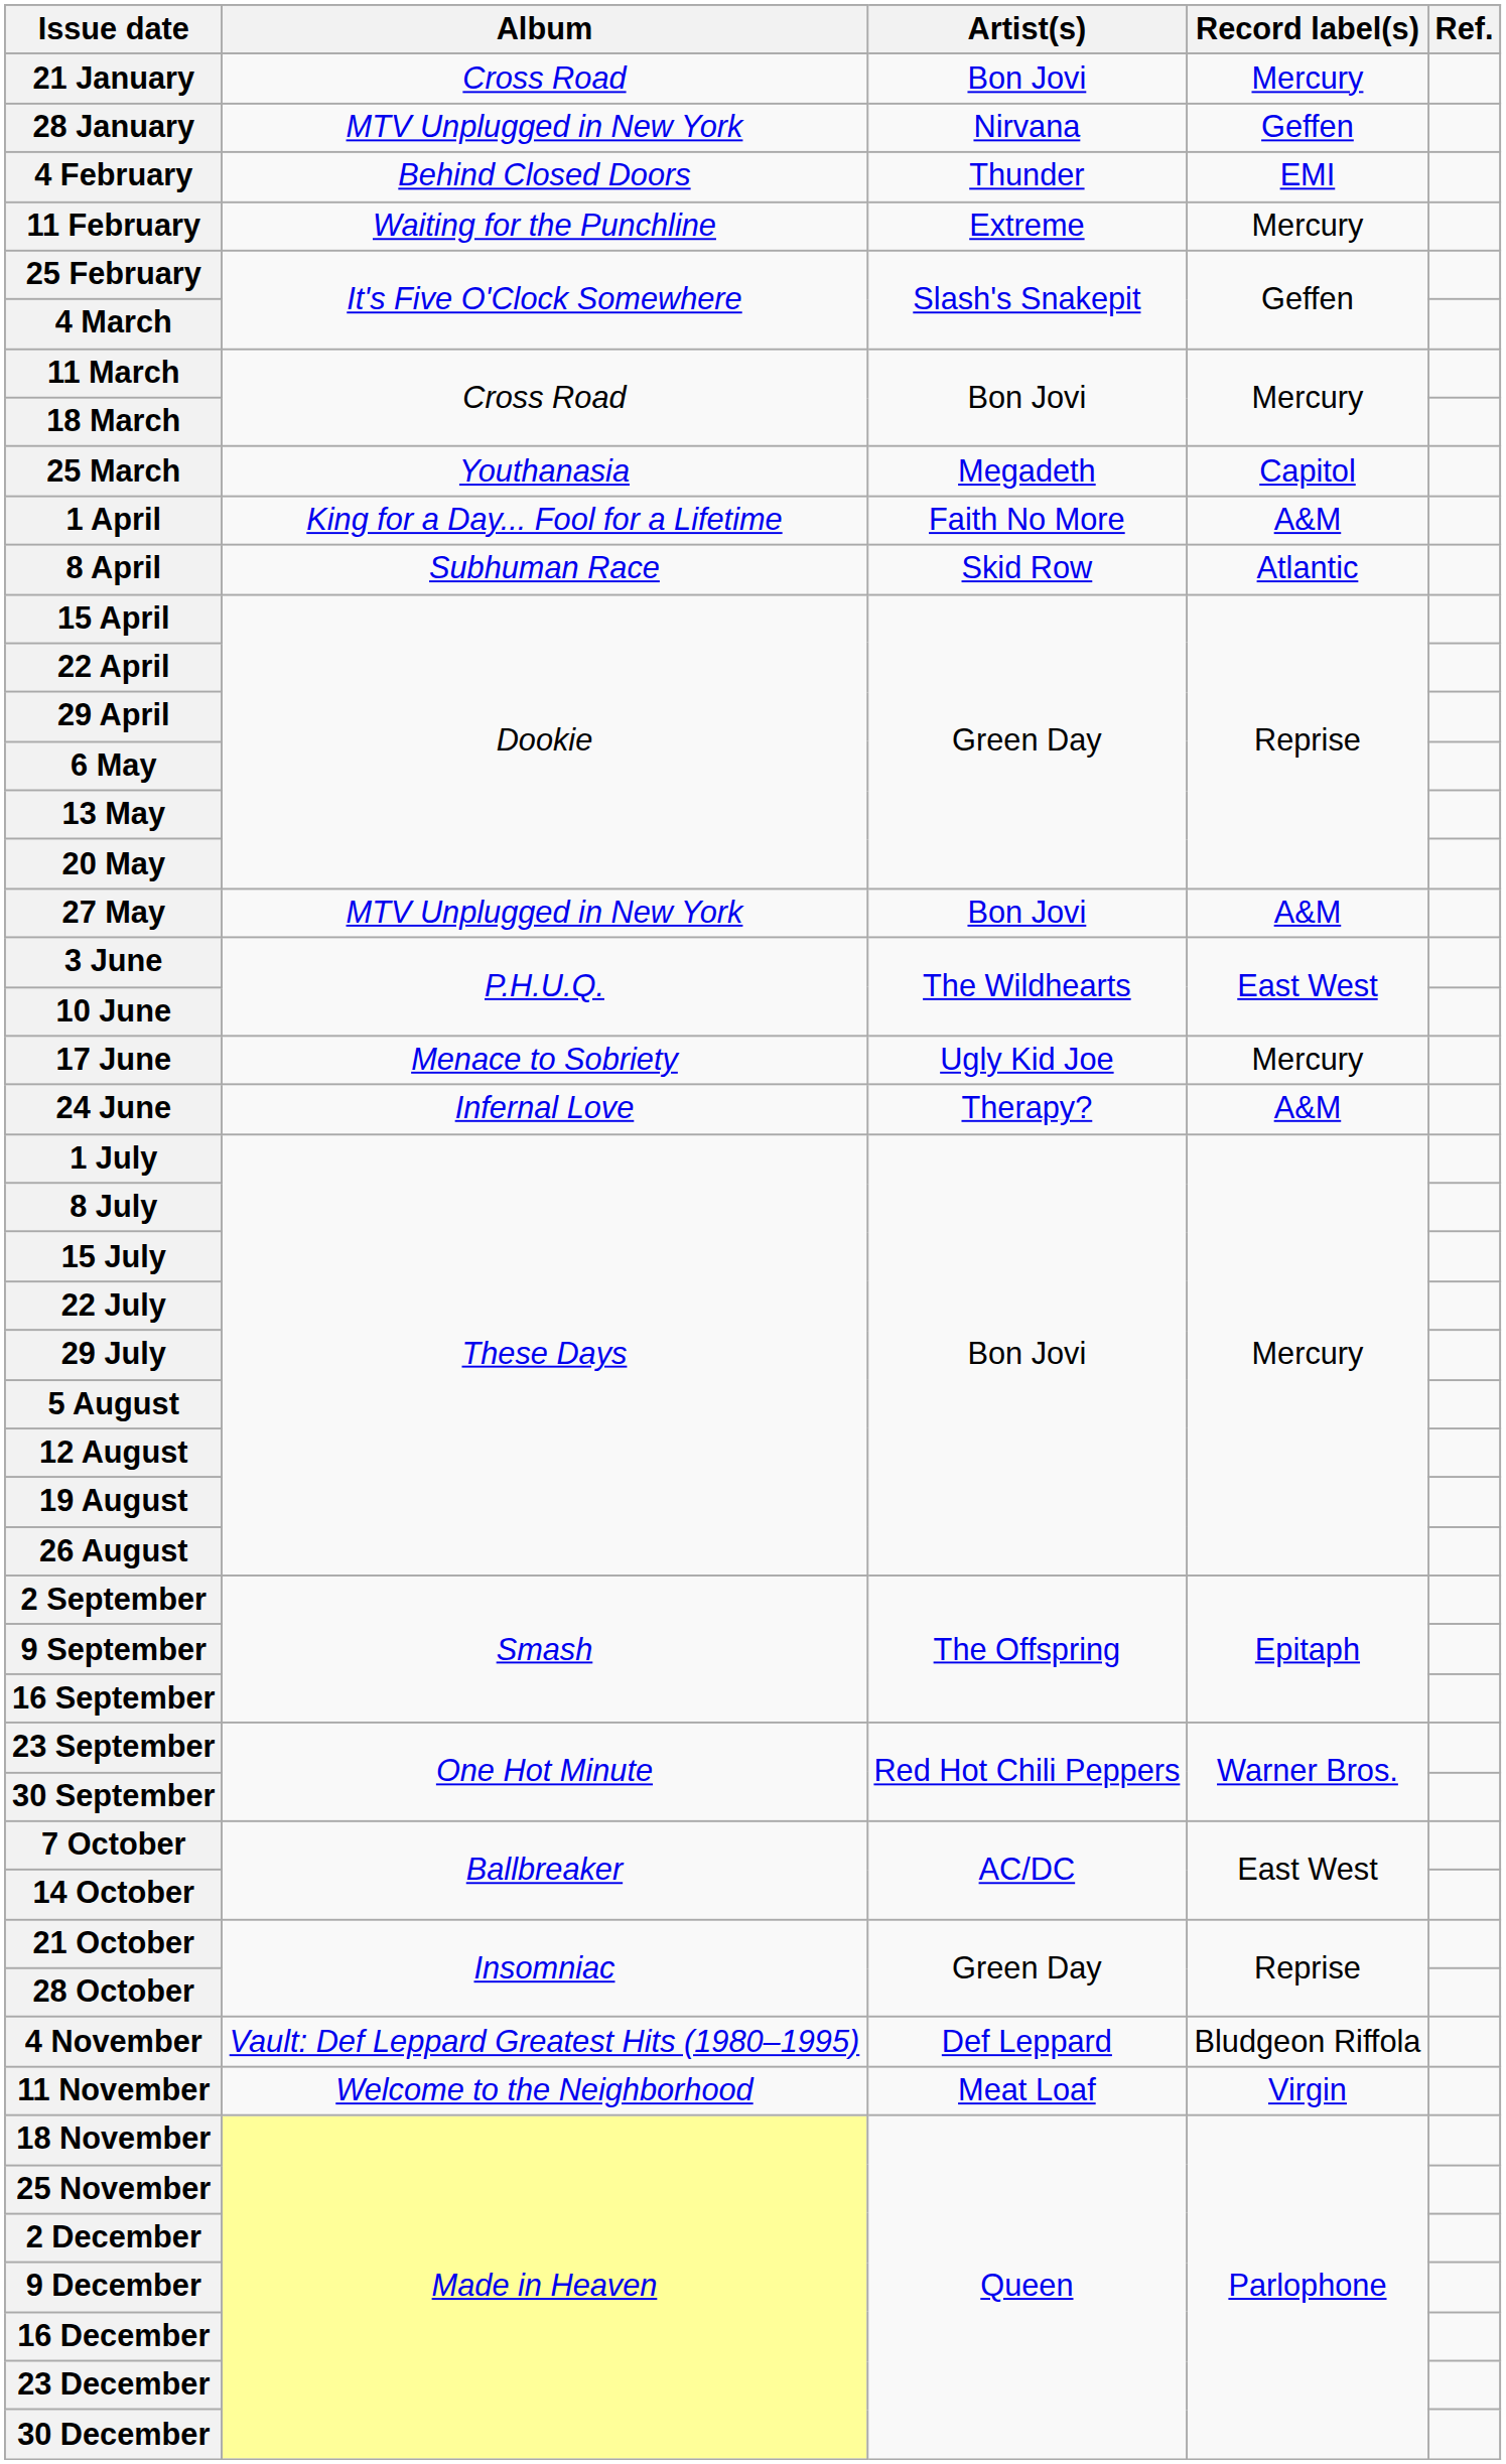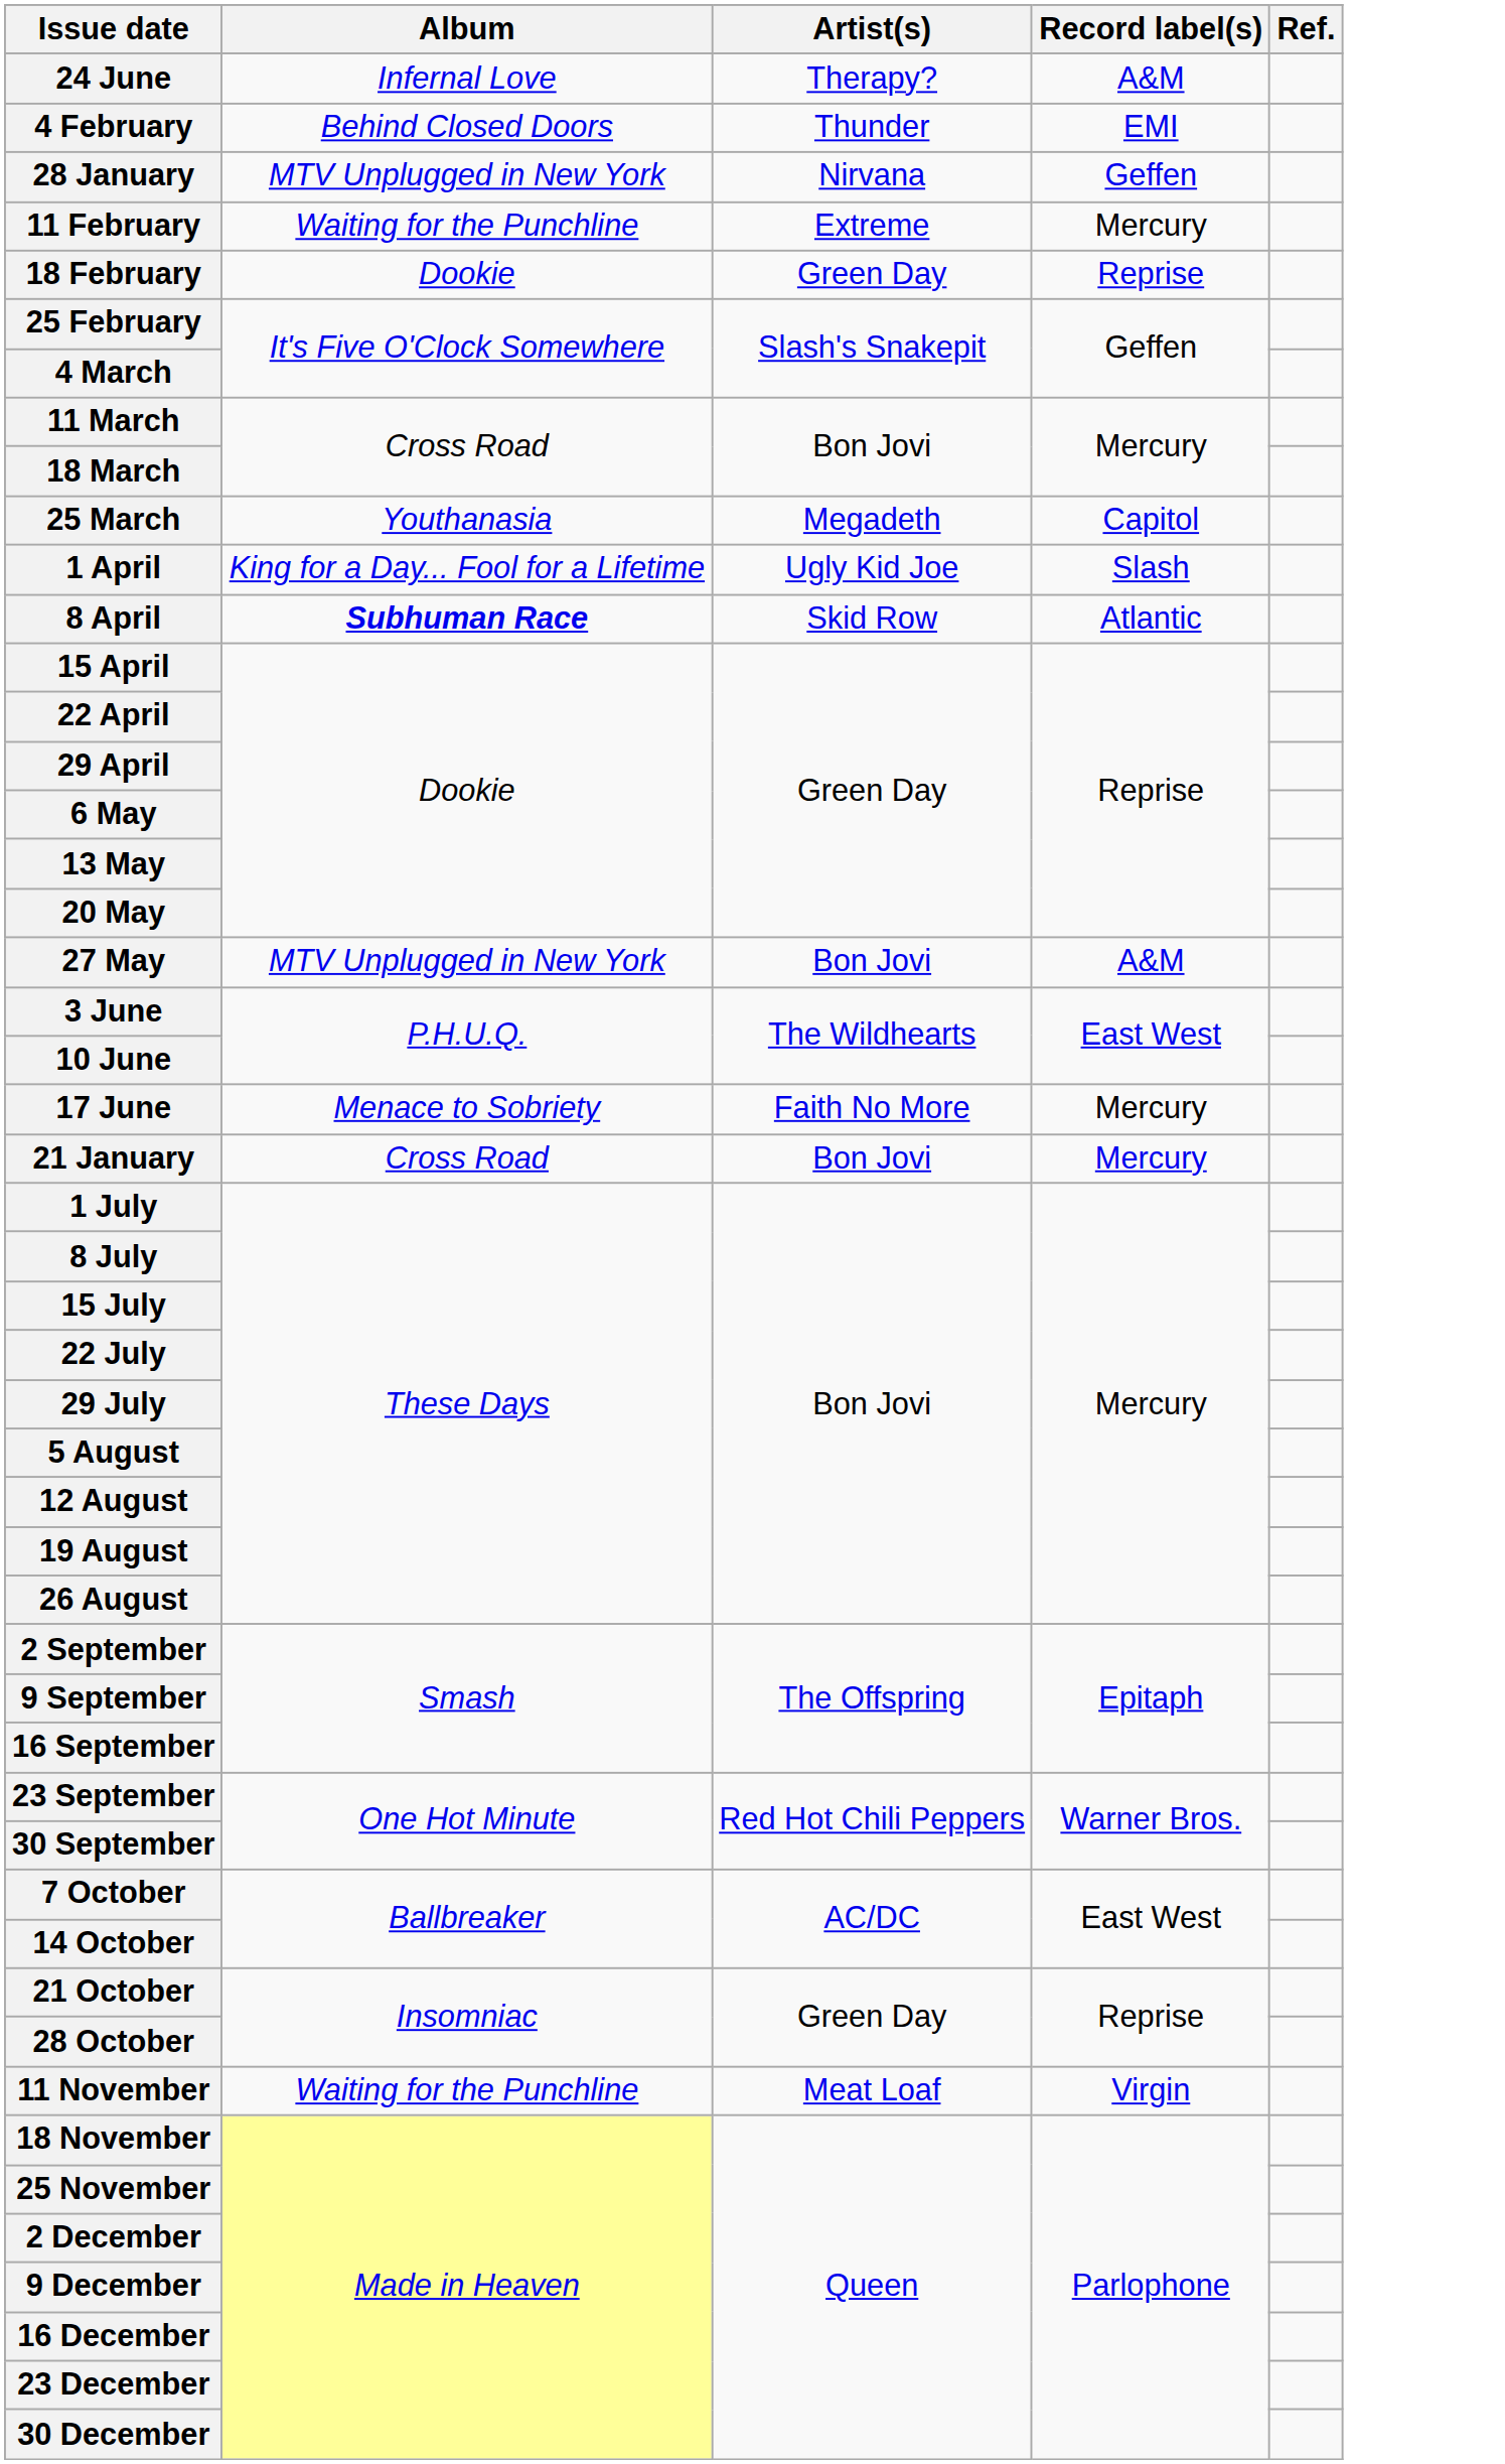 <table class="wikitable plainrowheaders" style="text-align:center">
 <tr>
 <th scope="col">Issue date</th>
 <th scope="col">Album</th>
 <th scope="col">Artist(s)</th>
 <th scope="col">Record label(s)</th>
 <th scope="col">Ref.</th>
 </tr>
 <tr>
-<th scope="row">21 January</th>
-<td><em><a href='#'>Cross Road</a></em></td>
-<td><a href='#'>Bon Jovi</a></td>
-<td><a href='#'>Mercury</a></td>
+<th scope="row">24 June</th>
+<td><em><a href='#'>Infernal Love</a></em></td>
+<td><a href='#'>Therapy?</a></td>
+<td><a href='#'>A&M</a></td>
+<td></td>
+</tr>
+<tr>
+<th scope="row">4 February</th>
+<td><em><a href='#'>Behind Closed Doors</a></em></td>
+<td><a href='#'>Thunder</a></td>
+<td><a href='#'>EMI</a></td>
 <td></td>
 </tr>
 <tr>
 <th scope="row">28 January</th>
 <td><em><a href='#'>MTV Unplugged in New York</a></em></td>
 <td><a href='#'>Nirvana</a></td>
 <td><a href='#'>Geffen</a></td>
 <td></td>
 </tr>
 <tr>
-<th scope="row">4 February</th>
-<td><em><a href='#'>Behind Closed Doors</a></em></td>
-<td><a href='#'>Thunder</a></td>
-<td><a href='#'>EMI</a></td>
-<td></td>
-</tr>
-<tr>
 <th scope="row">11 February</th>
 <td><em><a href='#'>Waiting for the Punchline</a></em></td>
 <td><a href='#'>Extreme</a></td>
 <td>Mercury</td>
+<td></td>
+</tr>
+<tr>
+<th scope="row">18 February</th>
+<td><em><a href='#'>Dookie</a></em></td>
+<td><a href='#'>Green Day</a></td>
+<td><a href='#'>Reprise</a></td>
 <td></td>
 </tr>
 <tr>
 <th scope="row">25 February</th>
 <td rowspan="2"><em><a href='#'>It's Five O'Clock Somewhere</a></em></td>
 <td rowspan="2"><a href='#'>Slash's Snakepit</a></td>
 <td rowspan="2">Geffen</td>
 <td></td>
 </tr>
 <tr>
 <th scope="row">4 March</th>
 <td></td>
 </tr>
 <tr>
 <th scope="row">11 March</th>
 <td rowspan="2"><em>Cross Road</em></td>
 <td rowspan="2">Bon Jovi</td>
 <td rowspan="2">Mercury</td>
 <td></td>
 </tr>
 <tr>
 <th scope="row">18 March</th>
 <td></td>
 </tr>
 <tr>
 <th scope="row">25 March</th>
 <td><em><a href='#'>Youthanasia</a></em></td>
 <td><a href='#'>Megadeth</a></td>
 <td><a href='#'>Capitol</a></td>
 <td></td>
 </tr>
 <tr>
 <th scope="row">1 April</th>
 <td><em><a href='#'>King for a Day... Fool for a Lifetime</a></em></td>
-<td><a href='#'>Faith No More</a></td>
-<td><a href='#'>A&M</a></td>
+<td><a href='#'>Ugly Kid Joe</a></td>
+<td><a href='#'>Slash</a></td>
 <td></td>
 </tr>
 <tr>
 <th scope="row">8 April</th>
-<td><em><a href='#'>Subhuman Race</a></em></td>
+<td><strong><em><a href='#'>Subhuman Race</a></em></strong></td>
 <td><a href='#'>Skid Row</a></td>
 <td><a href='#'>Atlantic</a></td>
 <td></td>
 </tr>
 <tr>
 <th scope="row">15 April</th>
 <td rowspan="6"><em>Dookie</em></td>
 <td rowspan="6">Green Day</td>
 <td rowspan="6">Reprise</td>
 <td></td>
 </tr>
 <tr>
 <th scope="row">22 April</th>
 <td></td>
 </tr>
 <tr>
 <th scope="row">29 April</th>
 <td></td>
 </tr>
 <tr>
 <th scope="row">6 May</th>
 <td></td>
 </tr>
 <tr>
 <th scope="row">13 May</th>
 <td></td>
 </tr>
 <tr>
 <th scope="row">20 May</th>
 <td></td>
 </tr>
 <tr>
 <th scope="row">27 May</th>
 <td><em><a href='#'>MTV Unplugged in New York</a></em></td>
 <td><a href='#'>Bon Jovi</a></td>
 <td><a href='#'>A&M</a></td>
 <td></td>
 </tr>
 <tr>
 <th scope="row">3 June</th>
 <td rowspan="2"><em><a href='#'>P.H.U.Q.</a></em></td>
 <td rowspan="2"><a href='#'>The Wildhearts</a></td>
 <td rowspan="2"><a href='#'>East West</a></td>
 <td></td>
 </tr>
 <tr>
 <th scope="row">10 June</th>
 <td></td>
 </tr>
 <tr>
 <th scope="row">17 June</th>
 <td><em><a href='#'>Menace to Sobriety</a></em></td>
-<td><a href='#'>Ugly Kid Joe</a></td>
+<td><a href='#'>Faith No More</a></td>
 <td>Mercury</td>
 <td></td>
 </tr>
 <tr>
-<th scope="row">24 June</th>
-<td><em><a href='#'>Infernal Love</a></em></td>
-<td><a href='#'>Therapy?</a></td>
-<td><a href='#'>A&M</a></td>
+<th scope="row">21 January</th>
+<td><em><a href='#'>Cross Road</a></em></td>
+<td><a href='#'>Bon Jovi</a></td>
+<td><a href='#'>Mercury</a></td>
 <td></td>
 </tr>
 <tr>
 <th scope="row">1 July</th>
 <td rowspan="9"><em><a href='#'>These Days</a></em></td>
 <td rowspan="9">Bon Jovi</td>
 <td rowspan="9">Mercury</td>
 <td></td>
 </tr>
 <tr>
 <th scope="row">8 July</th>
 <td></td>
 </tr>
 <tr>
 <th scope="row">15 July</th>
 <td></td>
 </tr>
 <tr>
 <th scope="row">22 July</th>
 <td></td>
 </tr>
 <tr>
 <th scope="row">29 July</th>
 <td></td>
 </tr>
 <tr>
 <th scope="row">5 August</th>
 <td></td>
 </tr>
 <tr>
 <th scope="row">12 August</th>
 <td></td>
 </tr>
 <tr>
 <th scope="row">19 August</th>
 <td></td>
 </tr>
 <tr>
 <th scope="row">26 August</th>
 <td></td>
 </tr>
 <tr>
 <th scope="row">2 September</th>
 <td rowspan="3"><em><a href='#'>Smash</a></em></td>
 <td rowspan="3"><a href='#'>The Offspring</a></td>
 <td rowspan="3"><a href='#'>Epitaph</a></td>
 <td></td>
 </tr>
 <tr>
 <th scope="row">9 September</th>
 <td></td>
 </tr>
 <tr>
 <th scope="row">16 September</th>
 <td></td>
 </tr>
 <tr>
 <th scope="row">23 September</th>
 <td rowspan="2"><em><a href='#'>One Hot Minute</a></em></td>
 <td rowspan="2"><a href='#'>Red Hot Chili Peppers</a></td>
 <td rowspan="2"><a href='#'>Warner Bros.</a></td>
 <td></td>
 </tr>
 <tr>
 <th scope="row">30 September</th>
 <td></td>
 </tr>
 <tr>
 <th scope="row">7 October</th>
 <td rowspan="2"><em><a href='#'>Ballbreaker</a></em></td>
 <td rowspan="2"><a href='#'>AC/DC</a></td>
 <td rowspan="2">East West</td>
 <td></td>
 </tr>
 <tr>
 <th scope="row">14 October</th>
 <td></td>
 </tr>
 <tr>
 <th scope="row">21 October</th>
 <td rowspan="2"><em><a href='#'>Insomniac</a></em></td>
 <td rowspan="2">Green Day</td>
 <td rowspan="2">Reprise</td>
 <td></td>
 </tr>
 <tr>
 <th scope="row">28 October</th>
 <td></td>
 </tr>
 <tr>
-<th scope="row">4 November</th>
-<td><em><a href='#'>Vault: Def Leppard Greatest Hits (1980–1995)</a></em></td>
-<td><a href='#'>Def Leppard</a></td>
-<td>Bludgeon Riffola</td>
-<td></td>
-</tr>
-<tr>
 <th scope="row">11 November</th>
-<td><em><a href='#'>Welcome to the Neighborhood</a></em></td>
+<td><em><a href='#'>Waiting for the Punchline</a></em></td>
 <td><a href='#'>Meat Loaf</a></td>
 <td><a href='#'>Virgin</a></td>
 <td></td>
 </tr>
 <tr>
 <th scope="row">18 November</th>
 <td rowspan="7" style="background-color:#FFFF99"><em><a href='#'>Made in Heaven</a></em> </td>
 <td rowspan="7"><a href='#'>Queen</a></td>
 <td rowspan="7"><a href='#'>Parlophone</a></td>
 <td></td>
 </tr>
 <tr>
 <th scope="row">25 November</th>
 <td></td>
 </tr>
 <tr>
 <th scope="row">2 December</th>
 <td></td>
 </tr>
 <tr>
 <th scope="row">9 December</th>
 <td></td>
 </tr>
 <tr>
 <th scope="row">16 December</th>
 <td></td>
 </tr>
 <tr>
 <th scope="row">23 December</th>
 <td></td>
 </tr>
 <tr>
 <th scope="row">30 December</th>
 <td></td>
 </tr>
 </table>
